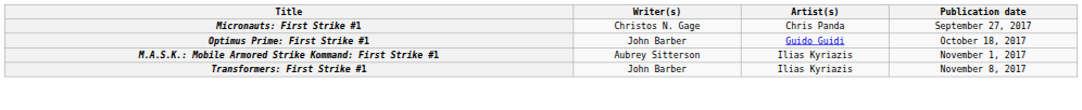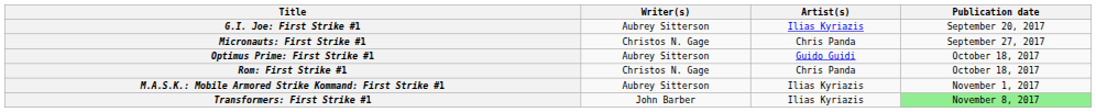 <table class="wikitable sortable" style="text-align:center;" width=99%>
 <tr>
 <th>Title</th>
 <th>Writer(s)</th>
 <th>Artist(s)</th>
 <th>Publication date</th>
+</tr>
+<tr>
+<th><em>G.I. Joe: First Strike</em> #1</th>
+<td>Aubrey Sitterson</td>
+<td><a href='#'>Ilias Kyriazis</a></td>
+<td>September 20, 2017</td>
 </tr>
 <tr>
 <th><em>Micronauts: First Strike</em> #1</th>
 <td>Christos N. Gage</td>
 <td>Chris Panda</td>
 <td>September 27, 2017</td>
 </tr>
 <tr>
 <th><em>Optimus Prime: First Strike</em> #1</th>
-<td>John Barber</td>
+<td>Aubrey Sitterson</td>
 <td><a href='#'>Guido Guidi</a></td>
+<td>October 18, 2017</td>
+</tr>
+<tr>
+<th><em>Rom: First Strike</em> #1</th>
+<td>Christos N. Gage</td>
+<td>Chris Panda</td>
 <td>October 18, 2017</td>
 </tr>
 <tr>
 <th><em>M.A.S.K.: Mobile Armored Strike Kommand: First Strike</em> #1</th>
 <td>Aubrey Sitterson</td>
 <td>Ilias Kyriazis</td>
 <td>November 1, 2017</td>
 </tr>
 <tr>
 <th><em>Transformers: First Strike</em> #1</th>
 <td>John Barber</td>
 <td>Ilias Kyriazis</td>
-<td>November 8, 2017</td>
+<td style="background: lightgreen;">November 8, 2017</td>
 </tr>
 </table>
